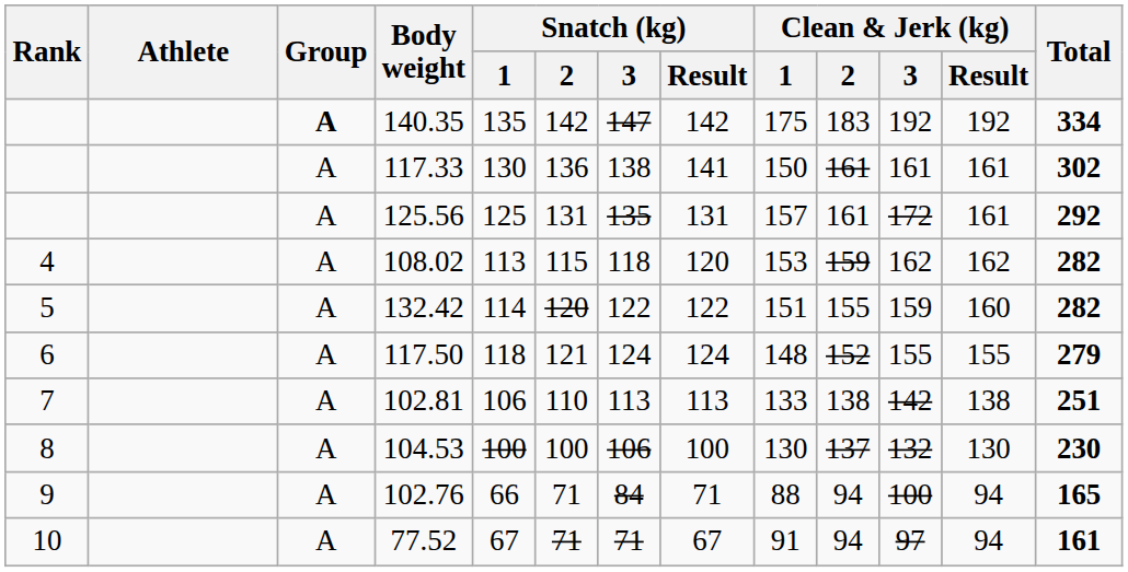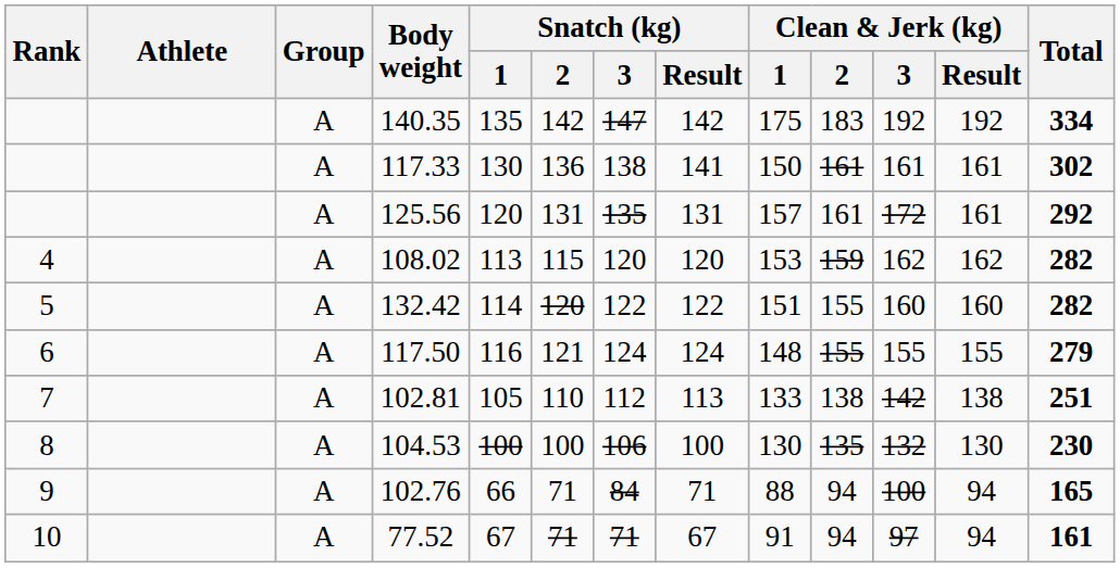 <table class = "wikitable" style="text-align:center;">
 <tr>
 <th rowspan=2 width=40>Rank</th>
 <th rowspan=2 width=250>Athlete</th>
 <th rowspan=2 width=40>Group</th>
 <th rowspan=2 width=50>Body weight</th>
 <th colspan=4>Snatch (kg)</th>
 <th colspan=4>Clean & Jerk (kg)</th>
 <th rowspan=2 width=55>Total</th>
 </tr>
 <tr>
 <th width=35>1</th>
 <th width=35>2</th>
 <th width=35>3</th>
 <th width=45>Result</th>
 <th width=35>1</th>
 <th width=35>2</th>
 <th width=35>3</th>
 <th width=45>Result</th>
 </tr>
 <tr>
 <td></td>
 <td align=left></td>
-<td><strong>A</strong></td>
+<td>A</td>
 <td>140.35</td>
 <td>135</td>
 <td>142</td>
 <td><s>147</s></td>
 <td>142</td>
 <td>175</td>
 <td>183</td>
 <td>192</td>
 <td>192</td>
 <td><strong>334</strong></td>
 </tr>
 <tr>
 <td></td>
 <td align=left></td>
 <td>A</td>
 <td>117.33</td>
 <td>130</td>
 <td>136</td>
 <td>138</td>
 <td>141</td>
 <td>150</td>
 <td><s>161</s></td>
 <td>161</td>
 <td>161</td>
 <td><strong>302</strong></td>
 </tr>
 <tr>
 <td></td>
 <td align=left></td>
 <td>A</td>
 <td>125.56</td>
-<td>125</td>
+<td>120</td>
 <td>131</td>
 <td><s>135</s></td>
 <td>131</td>
 <td>157</td>
 <td>161</td>
 <td><s>172</s></td>
 <td>161</td>
 <td><strong>292</strong></td>
 </tr>
 <tr>
 <td>4</td>
 <td align=left></td>
 <td>A</td>
 <td>108.02</td>
 <td>113</td>
 <td>115</td>
-<td>118</td>
+<td>120</td>
 <td>120</td>
 <td>153</td>
 <td><s>159</s></td>
 <td>162</td>
 <td>162</td>
 <td><strong>282</strong></td>
 </tr>
 <tr>
 <td>5</td>
 <td align=left></td>
 <td>A</td>
 <td>132.42</td>
 <td>114</td>
 <td><s>120</s></td>
 <td>122</td>
 <td>122</td>
 <td>151</td>
 <td>155</td>
-<td>159</td>
+<td>160</td>
 <td>160</td>
 <td><strong>282</strong></td>
 </tr>
 <tr>
 <td>6</td>
 <td align=left></td>
 <td>A</td>
 <td>117.50</td>
-<td>118</td>
+<td>116</td>
 <td>121</td>
 <td>124</td>
 <td>124</td>
 <td>148</td>
-<td><s>152</s></td>
+<td><s>155</s></td>
 <td>155</td>
 <td>155</td>
 <td><strong>279</strong></td>
 </tr>
 <tr>
 <td>7</td>
 <td align=left></td>
 <td>A</td>
 <td>102.81</td>
-<td>106</td>
+<td>105</td>
 <td>110</td>
-<td>113</td>
+<td>112</td>
 <td>113</td>
 <td>133</td>
 <td>138</td>
 <td><s>142</s></td>
 <td>138</td>
 <td><strong>251</strong></td>
 </tr>
 <tr>
 <td>8</td>
 <td align=left></td>
 <td>A</td>
 <td>104.53</td>
 <td><s>100</s></td>
 <td>100</td>
 <td><s>106</s></td>
 <td>100</td>
 <td>130</td>
-<td><s>137</s></td>
+<td><s>135</s></td>
 <td><s>132</s></td>
 <td>130</td>
 <td><strong>230</strong></td>
 </tr>
 <tr>
 <td>9</td>
 <td align=left></td>
 <td>A</td>
 <td>102.76</td>
 <td>66</td>
 <td>71</td>
 <td><s>84</s></td>
 <td>71</td>
 <td>88</td>
 <td>94</td>
 <td><s>100</s></td>
 <td>94</td>
 <td><strong>165</strong></td>
 </tr>
 <tr>
 <td>10</td>
 <td align=left></td>
 <td>A</td>
 <td>77.52</td>
 <td>67</td>
 <td><s>71</s></td>
 <td><s>71</s></td>
 <td>67</td>
 <td>91</td>
 <td>94</td>
 <td><s>97</s></td>
 <td>94</td>
 <td><strong>161</strong></td>
 </tr>
 </table>
